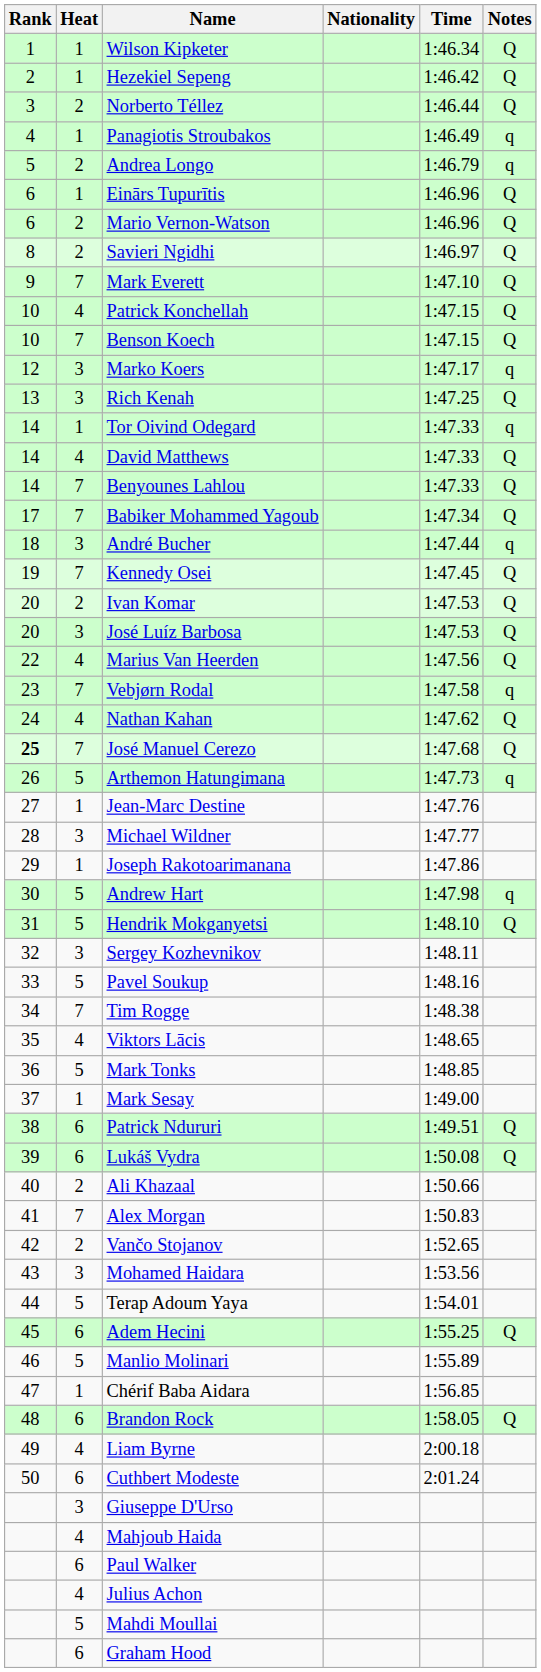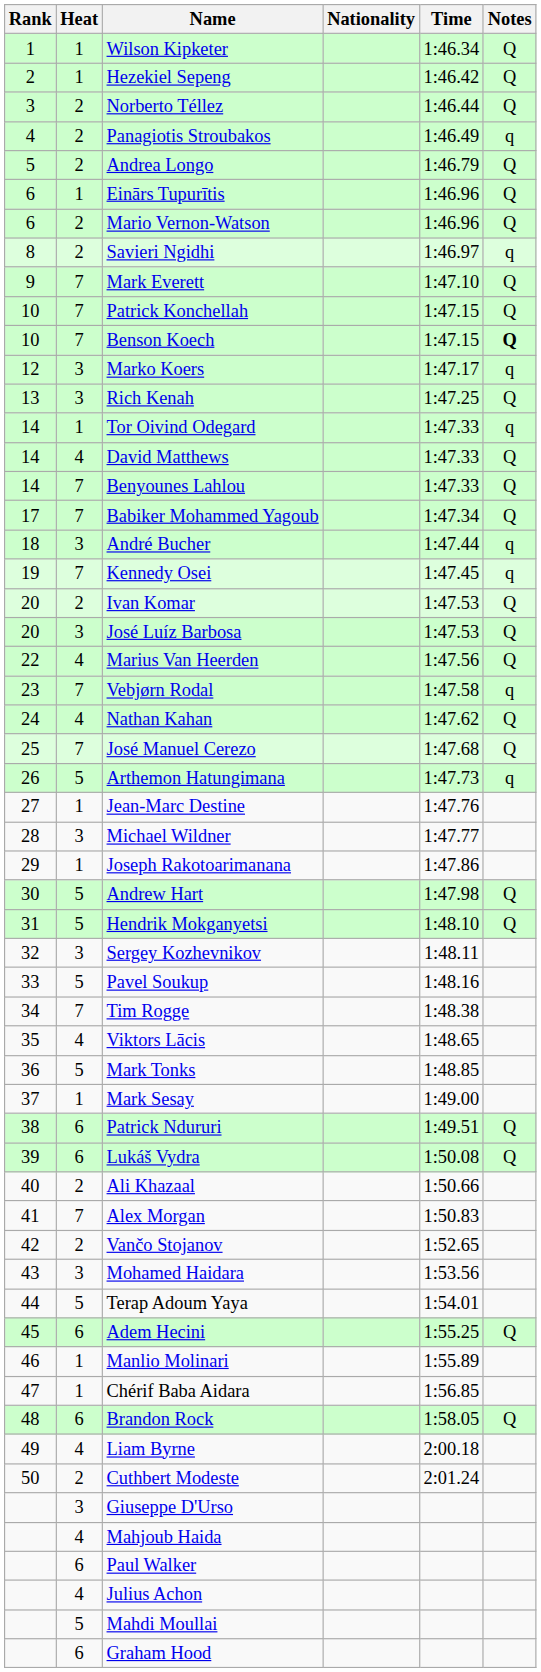 <table class="wikitable sortable" style="text-align:center">
 <tr>
 <th>Rank</th>
 <th>Heat</th>
 <th>Name</th>
 <th>Nationality</th>
 <th>Time</th>
 <th>Notes</th>
 </tr>
 <tr bgcolor=ccffcc>
 <td>1</td>
 <td>1</td>
 <td align=left><a href='#'>Wilson Kipketer</a></td>
 <td align=left></td>
 <td>1:46.34</td>
 <td>Q</td>
 </tr>
 <tr bgcolor=ccffcc>
 <td>2</td>
 <td>1</td>
 <td align=left><a href='#'>Hezekiel Sepeng</a></td>
 <td align=left></td>
 <td>1:46.42</td>
 <td>Q</td>
 </tr>
 <tr bgcolor=ccffcc>
 <td>3</td>
 <td>2</td>
 <td align=left><a href='#'>Norberto Téllez</a></td>
 <td align=left></td>
 <td>1:46.44</td>
 <td>Q</td>
 </tr>
 <tr bgcolor=ccffcc>
 <td>4</td>
-<td>1</td>
+<td>2</td>
 <td align=left><a href='#'>Panagiotis Stroubakos</a></td>
 <td align=left></td>
 <td>1:46.49</td>
 <td>q</td>
 </tr>
 <tr bgcolor=ccffcc>
 <td>5</td>
 <td>2</td>
 <td align=left><a href='#'>Andrea Longo</a></td>
 <td align=left></td>
 <td>1:46.79</td>
-<td>q</td>
+<td>Q</td>
 </tr>
 <tr bgcolor=ccffcc>
 <td>6</td>
 <td>1</td>
 <td align=left><a href='#'>Einārs Tupurītis</a></td>
 <td align=left></td>
 <td>1:46.96</td>
 <td>Q</td>
 </tr>
 <tr bgcolor=ccffcc>
 <td>6</td>
 <td>2</td>
 <td align=left><a href='#'>Mario Vernon-Watson</a></td>
 <td align=left></td>
 <td>1:46.96</td>
 <td>Q</td>
 </tr>
 <tr bgcolor=ddffdd>
 <td>8</td>
 <td>2</td>
 <td align=left><a href='#'>Savieri Ngidhi</a></td>
 <td align=left></td>
 <td>1:46.97</td>
-<td>Q</td>
+<td>q</td>
 </tr>
 <tr bgcolor=ccffcc>
 <td>9</td>
 <td>7</td>
 <td align=left><a href='#'>Mark Everett</a></td>
 <td align=left></td>
 <td>1:47.10</td>
 <td>Q</td>
 </tr>
 <tr bgcolor=ccffcc>
 <td>10</td>
-<td>4</td>
+<td>7</td>
 <td align=left><a href='#'>Patrick Konchellah</a></td>
 <td align=left></td>
 <td>1:47.15</td>
 <td>Q</td>
 </tr>
 <tr bgcolor=ccffcc>
 <td>10</td>
 <td>7</td>
 <td align=left><a href='#'>Benson Koech</a></td>
 <td align=left></td>
 <td>1:47.15</td>
-<td>Q</td>
+<td><strong>Q</strong></td>
 </tr>
 <tr bgcolor=ccffcc>
 <td>12</td>
 <td>3</td>
 <td align=left><a href='#'>Marko Koers</a></td>
 <td align=left></td>
 <td>1:47.17</td>
 <td>q</td>
 </tr>
 <tr bgcolor=ccffcc>
 <td>13</td>
 <td>3</td>
 <td align=left><a href='#'>Rich Kenah</a></td>
 <td align=left></td>
 <td>1:47.25</td>
 <td>Q</td>
 </tr>
 <tr bgcolor=ccffcc>
 <td>14</td>
 <td>1</td>
 <td align=left><a href='#'>Tor Oivind Odegard</a></td>
 <td align=left></td>
 <td>1:47.33</td>
 <td>q</td>
 </tr>
 <tr bgcolor=ccffcc>
 <td>14</td>
 <td>4</td>
 <td align=left><a href='#'>David Matthews</a></td>
 <td align=left></td>
 <td>1:47.33</td>
 <td>Q</td>
 </tr>
 <tr bgcolor=ccffcc>
 <td>14</td>
 <td>7</td>
 <td align=left><a href='#'>Benyounes Lahlou</a></td>
 <td align=left></td>
 <td>1:47.33</td>
 <td>Q</td>
 </tr>
 <tr bgcolor=ccffcc>
 <td>17</td>
 <td>7</td>
 <td align=left><a href='#'>Babiker Mohammed Yagoub</a></td>
 <td align=left></td>
 <td>1:47.34</td>
 <td>Q</td>
 </tr>
 <tr bgcolor=ccffcc>
 <td>18</td>
 <td>3</td>
 <td align=left><a href='#'>André Bucher</a></td>
 <td align=left></td>
 <td>1:47.44</td>
 <td>q</td>
 </tr>
 <tr bgcolor=ddffdd>
 <td>19</td>
 <td>7</td>
 <td align=left><a href='#'>Kennedy Osei</a></td>
 <td align=left></td>
 <td>1:47.45</td>
-<td>Q</td>
+<td>q</td>
 </tr>
 <tr bgcolor=ddffdd>
 <td>20</td>
 <td>2</td>
 <td align=left><a href='#'>Ivan Komar</a></td>
 <td align=left></td>
 <td>1:47.53</td>
 <td>Q</td>
 </tr>
 <tr bgcolor=ccffcc>
 <td>20</td>
 <td>3</td>
 <td align=left><a href='#'>José Luíz Barbosa</a></td>
 <td align=left></td>
 <td>1:47.53</td>
 <td>Q</td>
 </tr>
 <tr bgcolor=ccffcc>
 <td>22</td>
 <td>4</td>
 <td align=left><a href='#'>Marius Van Heerden</a></td>
 <td align=left></td>
 <td>1:47.56</td>
 <td>Q</td>
 </tr>
 <tr bgcolor=ccffcc>
 <td>23</td>
 <td>7</td>
 <td align=left><a href='#'>Vebjørn Rodal</a></td>
 <td align=left></td>
 <td>1:47.58</td>
 <td>q</td>
 </tr>
 <tr bgcolor=ccffcc>
 <td>24</td>
 <td>4</td>
 <td align=left><a href='#'>Nathan Kahan</a></td>
 <td align=left></td>
 <td>1:47.62</td>
 <td>Q</td>
 </tr>
 <tr bgcolor=ddffdd>
-<td><strong>25</strong></td>
+<td>25</td>
 <td>7</td>
 <td align=left><a href='#'>José Manuel Cerezo</a></td>
 <td align=left></td>
 <td>1:47.68</td>
 <td>Q</td>
 </tr>
 <tr bgcolor=ccffcc>
 <td>26</td>
 <td>5</td>
 <td align=left><a href='#'>Arthemon Hatungimana</a></td>
 <td align=left></td>
 <td>1:47.73</td>
 <td>q</td>
 </tr>
 <tr>
 <td>27</td>
 <td>1</td>
 <td align=left><a href='#'>Jean-Marc Destine</a></td>
 <td align=left></td>
 <td>1:47.76</td>
 <td></td>
 </tr>
 <tr>
 <td>28</td>
 <td>3</td>
 <td align=left><a href='#'>Michael Wildner</a></td>
 <td align=left></td>
 <td>1:47.77</td>
 <td></td>
 </tr>
 <tr>
 <td>29</td>
 <td>1</td>
 <td align=left><a href='#'>Joseph Rakotoarimanana</a></td>
 <td align=left></td>
 <td>1:47.86</td>
 <td></td>
 </tr>
 <tr bgcolor=ccffcc>
 <td>30</td>
 <td>5</td>
 <td align=left><a href='#'>Andrew Hart</a></td>
 <td align=left></td>
 <td>1:47.98</td>
-<td>q</td>
+<td>Q</td>
 </tr>
 <tr bgcolor=ccffcc>
 <td>31</td>
 <td>5</td>
 <td align=left><a href='#'>Hendrik Mokganyetsi</a></td>
 <td align=left></td>
 <td>1:48.10</td>
 <td>Q</td>
 </tr>
 <tr>
 <td>32</td>
 <td>3</td>
 <td align=left><a href='#'>Sergey Kozhevnikov</a></td>
 <td align=left></td>
 <td>1:48.11</td>
 <td></td>
 </tr>
 <tr>
 <td>33</td>
 <td>5</td>
 <td align=left><a href='#'>Pavel Soukup</a></td>
 <td align=left></td>
 <td>1:48.16</td>
 <td></td>
 </tr>
 <tr>
 <td>34</td>
 <td>7</td>
 <td align=left><a href='#'>Tim Rogge</a></td>
 <td align=left></td>
 <td>1:48.38</td>
 <td></td>
 </tr>
 <tr>
 <td>35</td>
 <td>4</td>
 <td align=left><a href='#'>Viktors Lācis</a></td>
 <td align=left></td>
 <td>1:48.65</td>
 <td></td>
 </tr>
 <tr>
 <td>36</td>
 <td>5</td>
 <td align=left><a href='#'>Mark Tonks</a></td>
 <td align=left></td>
 <td>1:48.85</td>
 <td></td>
 </tr>
 <tr>
 <td>37</td>
 <td>1</td>
 <td align=left><a href='#'>Mark Sesay</a></td>
 <td align=left></td>
 <td>1:49.00</td>
 <td></td>
 </tr>
 <tr bgcolor=ccffcc>
 <td>38</td>
 <td>6</td>
 <td align=left><a href='#'>Patrick Ndururi</a></td>
 <td align=left></td>
 <td>1:49.51</td>
 <td>Q</td>
 </tr>
 <tr bgcolor=ccffcc>
 <td>39</td>
 <td>6</td>
 <td align=left><a href='#'>Lukáš Vydra</a></td>
 <td align=left></td>
 <td>1:50.08</td>
 <td>Q</td>
 </tr>
 <tr>
 <td>40</td>
 <td>2</td>
 <td align=left><a href='#'>Ali Khazaal</a></td>
 <td align=left></td>
 <td>1:50.66</td>
 <td></td>
 </tr>
 <tr>
 <td>41</td>
 <td>7</td>
 <td align=left><a href='#'>Alex Morgan</a></td>
 <td align=left></td>
 <td>1:50.83</td>
 <td></td>
 </tr>
 <tr>
 <td>42</td>
 <td>2</td>
 <td align=left><a href='#'>Vančo Stojanov</a></td>
 <td align=left></td>
 <td>1:52.65</td>
 <td></td>
 </tr>
 <tr>
 <td>43</td>
 <td>3</td>
 <td align=left><a href='#'>Mohamed Haidara</a></td>
 <td align=left></td>
 <td>1:53.56</td>
 <td></td>
 </tr>
 <tr>
 <td>44</td>
 <td>5</td>
 <td align=left>Terap Adoum Yaya</td>
 <td align=left></td>
 <td>1:54.01</td>
 <td></td>
 </tr>
 <tr bgcolor=ccffcc>
 <td>45</td>
 <td>6</td>
 <td align=left><a href='#'>Adem Hecini</a></td>
 <td align=left></td>
 <td>1:55.25</td>
 <td>Q</td>
 </tr>
 <tr>
 <td>46</td>
-<td>5</td>
+<td>1</td>
 <td align=left><a href='#'>Manlio Molinari</a></td>
 <td align=left></td>
 <td>1:55.89</td>
 <td></td>
 </tr>
 <tr>
 <td>47</td>
 <td>1</td>
 <td align=left>Chérif Baba Aidara</td>
 <td align=left></td>
 <td>1:56.85</td>
 <td></td>
 </tr>
 <tr bgcolor=ccffcc>
 <td>48</td>
 <td>6</td>
 <td align=left><a href='#'>Brandon Rock</a></td>
 <td align=left></td>
 <td>1:58.05</td>
 <td>Q</td>
 </tr>
 <tr>
 <td>49</td>
 <td>4</td>
 <td align=left><a href='#'>Liam Byrne</a></td>
 <td align=left></td>
 <td>2:00.18</td>
 <td></td>
 </tr>
 <tr>
 <td>50</td>
-<td>6</td>
+<td>2</td>
 <td align=left><a href='#'>Cuthbert Modeste</a></td>
 <td align=left></td>
 <td>2:01.24</td>
 <td></td>
 </tr>
 <tr>
 <td></td>
 <td>3</td>
 <td align=left><a href='#'>Giuseppe D'Urso</a></td>
 <td align=left></td>
 <td></td>
 <td></td>
 </tr>
 <tr>
 <td></td>
 <td>4</td>
 <td align=left><a href='#'>Mahjoub Haida</a></td>
 <td align=left></td>
 <td></td>
 <td></td>
 </tr>
 <tr>
 <td></td>
 <td>6</td>
 <td align=left><a href='#'>Paul Walker</a></td>
 <td align=left></td>
 <td></td>
 <td></td>
 </tr>
 <tr>
 <td></td>
 <td>4</td>
 <td align=left><a href='#'>Julius Achon</a></td>
 <td align=left></td>
 <td></td>
 <td></td>
 </tr>
 <tr>
 <td></td>
 <td>5</td>
 <td align=left><a href='#'>Mahdi Moullai</a></td>
 <td align=left></td>
 <td></td>
 <td></td>
 </tr>
 <tr>
 <td></td>
 <td>6</td>
 <td align=left><a href='#'>Graham Hood</a></td>
 <td align=left></td>
 <td></td>
 <td></td>
 </tr>
 </table>
